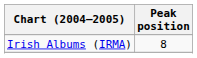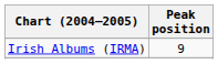 <table class="wikitable sortable plainrowheaders">
 <tr>
 <th scope="col">Chart (2004–2005)</th>
 <th scope="col">Peak<br>position</th>
 </tr>
 <tr>
 </tr>
 <tr>
 </tr>
 <tr>
 </tr>
 <tr>
 </tr>
 <tr>
 </tr>
 <tr>
 </tr>
 <tr>
 </tr>
 <tr>
 </tr>
 <tr>
 </tr>
 <tr>
 </tr>
 <tr>
 </tr>
 <tr>
 <td><a href='#'>Irish Albums</a> (<a href='#'>IRMA</a>)</td>
-<td align="center">8</td>
+<td align="center">9</td>
 </tr>
 <tr>
 </tr>
 <tr>
 </tr>
 <tr>
 </tr>
 <tr>
 </tr>
 <tr>
 </tr>
 <tr>
 </tr>
 <tr>
 </tr>
 <tr>
 </tr>
 <tr>
 </tr>
 </table>
